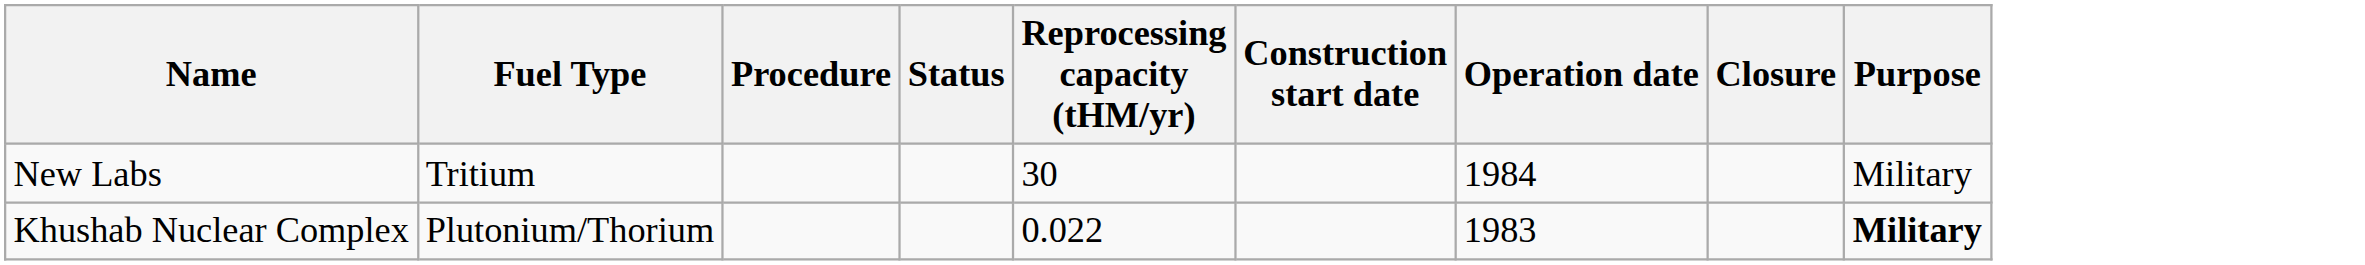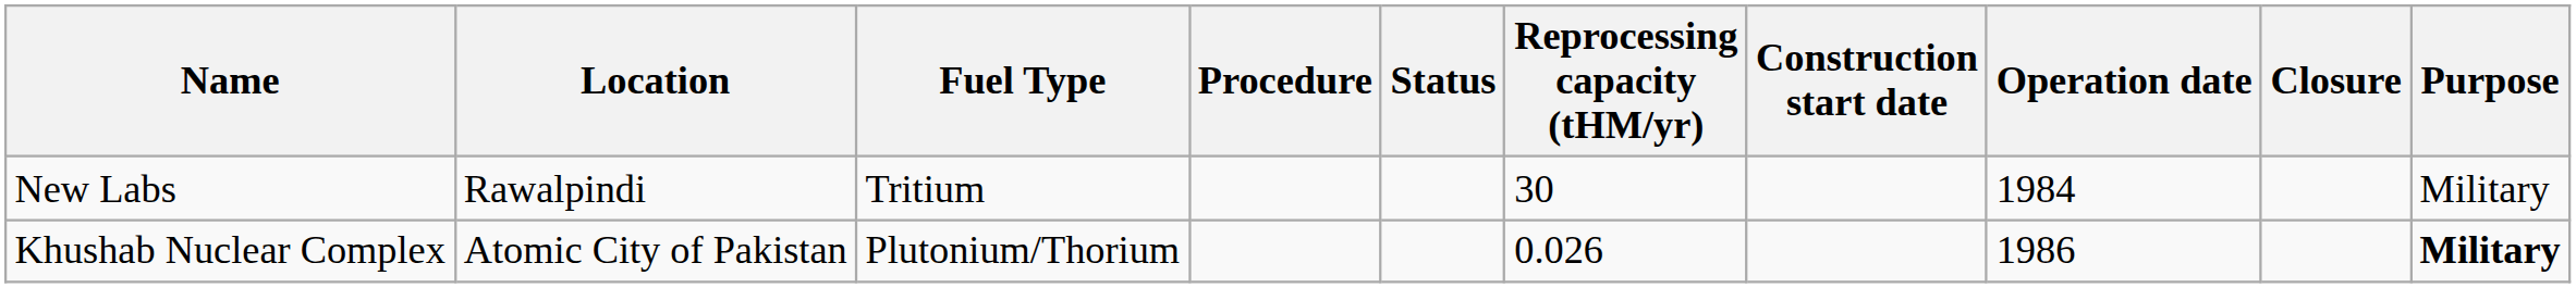 <table class="wikitable">
 <tr>
 <th>Name</th>
+<th>Location</th>
 <th>Fuel Type</th>
 <th>Procedure</th>
 <th>Status</th>
 <th>Reprocessing<br>capacity <br>(tHM/yr)</th>
 <th>Construction<br>start date</th>
 <th>Operation date</th>
 <th>Closure</th>
 <th>Purpose</th>
 </tr>
 <tr>
 <td>New Labs</td>
+<td>Rawalpindi</td>
 <td>Tritium</td>
 <td></td>
 <td></td>
 <td>30</td>
 <td></td>
 <td>1984</td>
 <td></td>
 <td>Military</td>
 </tr>
 <tr>
 <td>Khushab Nuclear Complex</td>
+<td>Atomic City of Pakistan</td>
 <td>Plutonium/Thorium</td>
 <td></td>
 <td></td>
-<td>0.022</td>
+<td>0.026</td>
 <td></td>
-<td>1983</td>
+<td>1986</td>
 <td></td>
 <td><strong>Military</strong></td>
 </tr>
 </table>
